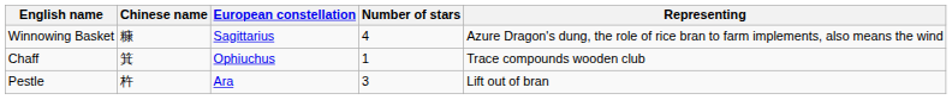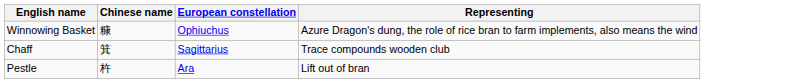 <table class="wikitable">
 <tr>
 <th>English name</th>
 <th>Chinese name</th>
 <th><a href='#'>European constellation</a></th>
-<th>Number of stars</th>
 <th>Representing</th>
 </tr>
 <tr>
 <td>Winnowing Basket</td>
 <td>糠</td>
-<td><a href='#'>Sagittarius</a></td>
-<td>4</td>
+<td><a href='#'>Ophiuchus</a></td>
 <td>Azure Dragon's dung, the role of rice bran to farm implements, also means the wind</td>
 </tr>
 <tr>
 <td>Chaff</td>
 <td>箕</td>
-<td><a href='#'>Ophiuchus</a></td>
-<td>1</td>
+<td><a href='#'>Sagittarius</a></td>
 <td>Trace compounds wooden club</td>
 </tr>
 <tr>
 <td>Pestle</td>
 <td>杵</td>
 <td><a href='#'>Ara</a></td>
-<td>3</td>
 <td>Lift out of bran</td>
 </tr>
 </table>
